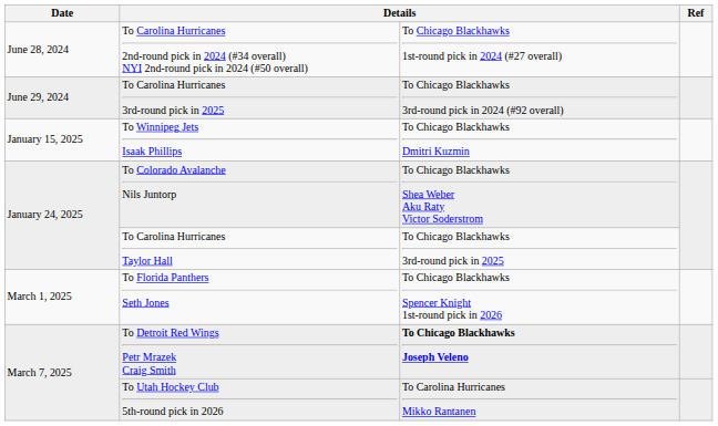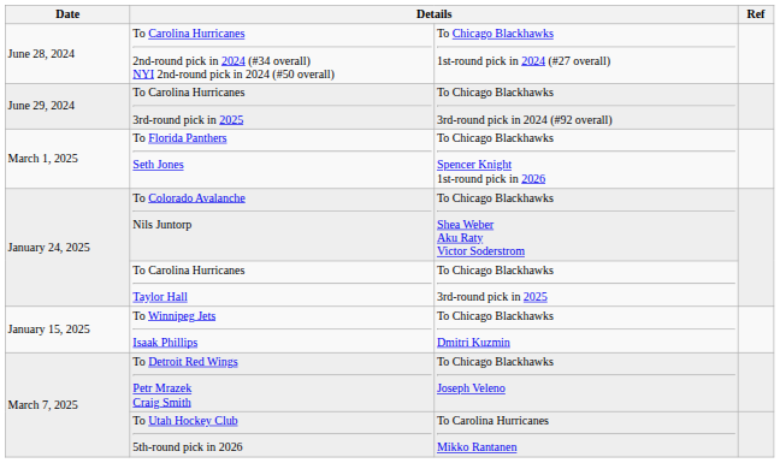 <table class="wikitable">
 <tr>
 <th style="width: 10em;">Date</th>
 <th colspan=2>Details</th>
 <th style="width: 2.5em;">Ref</th>
 </tr>
 <tr>
 <td>June 28, 2024</td>
 <td style="width: 25em;" valign="top">To <a href='#'>Carolina Hurricanes</a><hr>2nd-round pick in <a href='#'>2024</a> (#34 overall)<br><a href='#'>NYI</a> 2nd-round pick in 2024 (#50 overall)</td>
 <td style="width: 25em;" valign="top">To <a href='#'>Chicago Blackhawks</a><hr>1st-round pick in <a href='#'>2024</a> (#27 overall)</td>
 <td></td>
 </tr>
 <tr bgcolor="eeeeee">
 <td>June 29, 2024</td>
 <td valign="top">To Carolina Hurricanes<hr>3rd-round pick in <a href='#'>2025</a></td>
 <td valign="top">To Chicago Blackhawks<hr>3rd-round pick in 2024 (#92 overall)</td>
 <td></td>
 </tr>
 <tr>
-<td>January 15, 2025</td>
-<td valign="top">To <a href='#'>Winnipeg Jets</a><hr><a href='#'>Isaak Phillips</a></td>
-<td valign="top">To Chicago Blackhawks<hr><a href='#'>Dmitri Kuzmin</a></td>
+<td>March 1, 2025</td>
+<td valign="top">To <a href='#'>Florida Panthers</a><hr><a href='#'>Seth Jones</a></td>
+<td valign="top">To Chicago Blackhawks<hr><a href='#'>Spencer Knight</a><br>1st-round pick in <a href='#'>2026</a></td>
 <td></td>
 </tr>
 <tr bgcolor="eeeeee">
 <td rowspan="2">January 24, 2025</td>
 <td valign="top">To <a href='#'>Colorado Avalanche</a><hr>Nils Juntorp</td>
 <td valign="top">To Chicago Blackhawks<hr><a href='#'>Shea Weber</a><br><a href='#'>Aku Raty</a><br><a href='#'>Victor Soderstrom</a></td>
 <td rowspan="2"></td>
 </tr>
 <tr>
 <td valign="top">To Carolina Hurricanes<hr><a href='#'>Taylor Hall</a></td>
 <td valign="top">To Chicago Blackhawks<hr>3rd-round pick in <a href='#'>2025</a></td>
 </tr>
 <tr>
-<td>March 1, 2025</td>
-<td valign="top">To <a href='#'>Florida Panthers</a><hr><a href='#'>Seth Jones</a></td>
-<td valign="top">To Chicago Blackhawks<hr><a href='#'>Spencer Knight</a><br>1st-round pick in <a href='#'>2026</a></td>
+<td>January 15, 2025</td>
+<td valign="top">To <a href='#'>Winnipeg Jets</a><hr><a href='#'>Isaak Phillips</a></td>
+<td valign="top">To Chicago Blackhawks<hr><a href='#'>Dmitri Kuzmin</a></td>
 <td></td>
 </tr>
 <tr bgcolor="eeeeee">
 <td rowspan="2">March 7, 2025</td>
 <td valign="top">To <a href='#'>Detroit Red Wings</a><hr><a href='#'>Petr Mrazek</a><br><a href='#'>Craig Smith</a></td>
-<td valign="top"><strong>To Chicago Blackhawks<hr><a href='#'>Joseph Veleno</a></strong></td>
+<td valign="top">To Chicago Blackhawks<hr><a href='#'>Joseph Veleno</a></td>
 <td></td>
 </tr>
 <tr bgcolor="eeeeee">
 <td valign="top">To <a href='#'>Utah Hockey Club</a><hr>5th-round pick in 2026</td>
 <td valign="top">To Carolina Hurricanes<hr><a href='#'>Mikko Rantanen</a></td>
 <td></td>
 </tr>
 </table>
